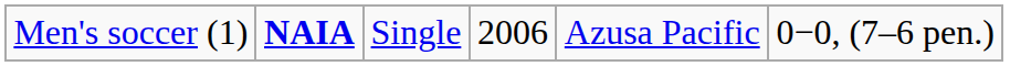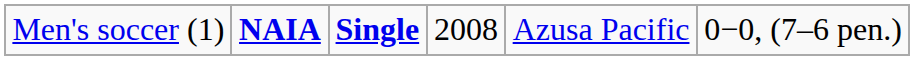 <table class="wikitable">
 <tr>
 </tr>
 <tr align="center">
 <td rowspan="1"><a href='#'>Men's soccer</a> (1)</td>
 <td rowspan="1"><strong><a href='#'>NAIA</a></strong></td>
-<td rowspan="1"><a href='#'>Single</a></td>
-<td>2006</td>
+<td rowspan="1"><strong><a href='#'>Single</a></strong></td>
+<td>2008</td>
 <td><a href='#'>Azusa Pacific</a></td>
 <td>0−0, (7–6 pen.)</td>
 </tr>
 </table>
